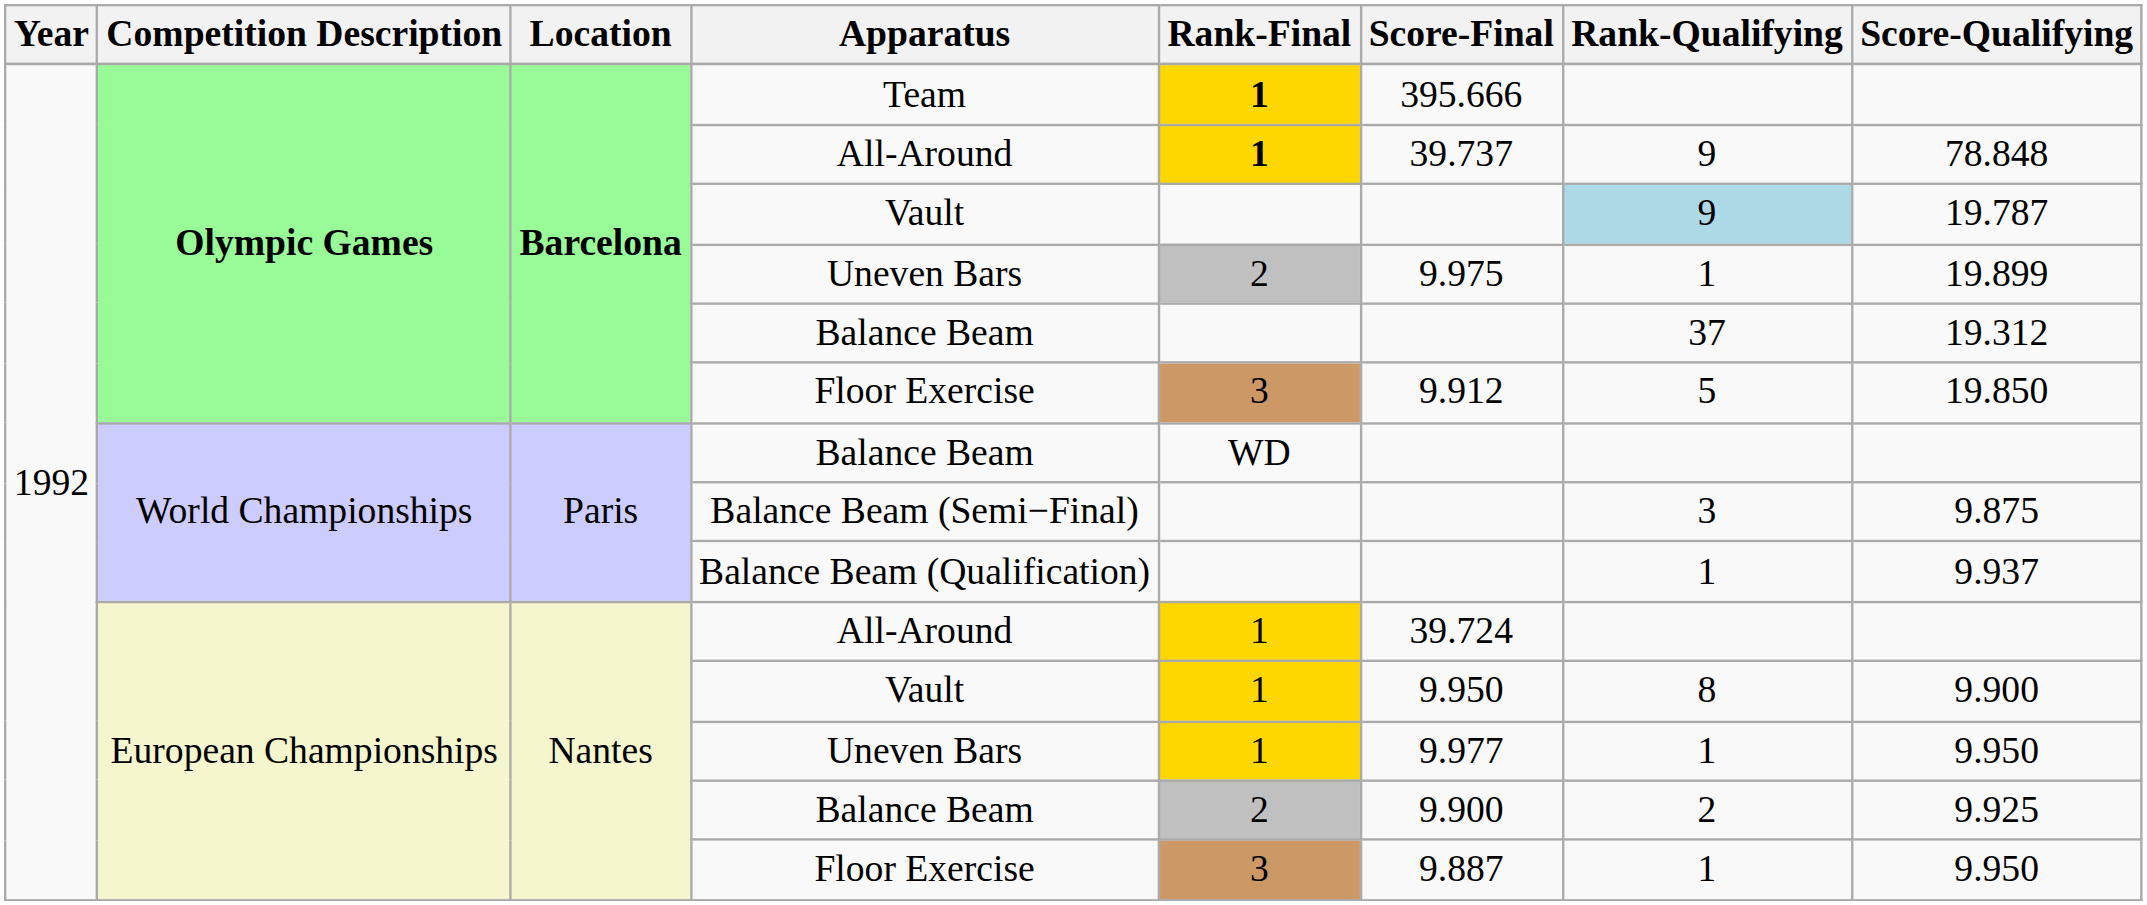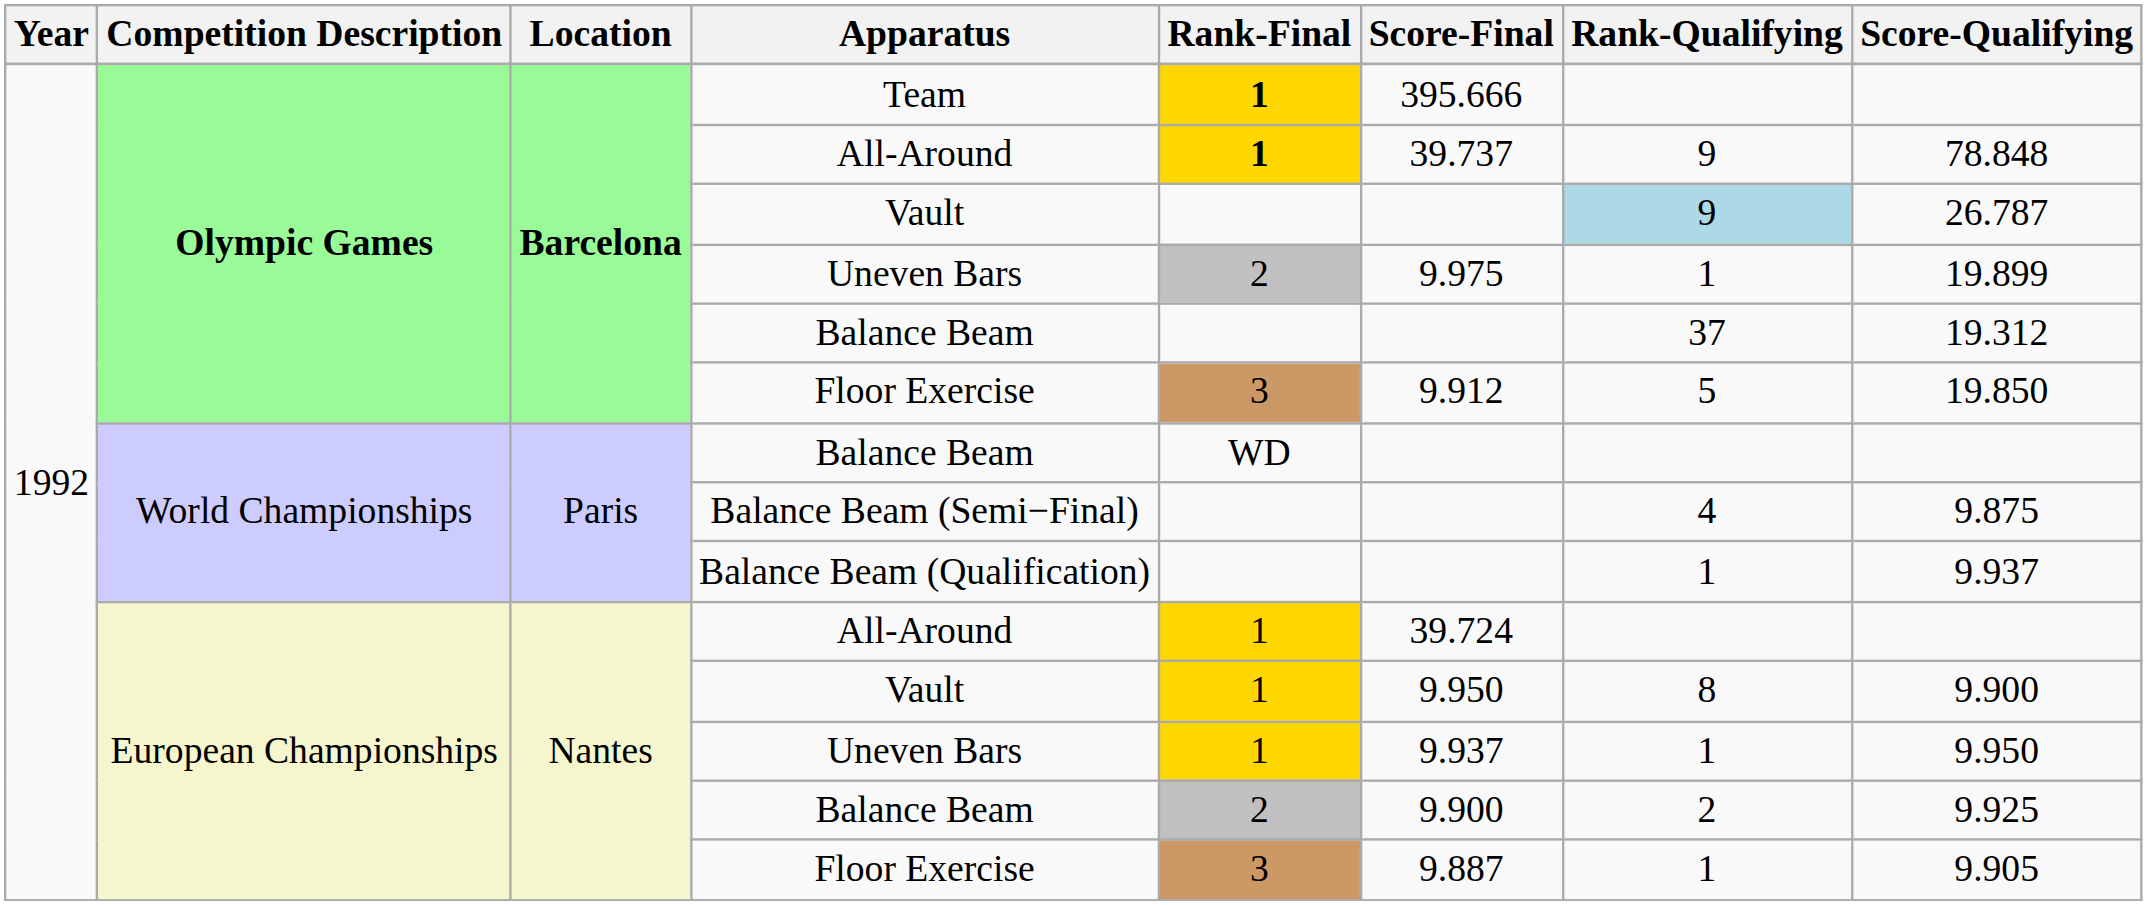 <table class="wikitable" style="text-align:center">
 <tr>
 <th>Year</th>
 <th>Competition Description</th>
 <th>Location</th>
 <th>Apparatus</th>
 <th>Rank-Final</th>
 <th>Score-Final</th>
 <th>Rank-Qualifying</th>
 <th>Score-Qualifying</th>
 </tr>
 <tr>
 </tr>
 <tr>
 <td rowspan=14>1992</td>
 <td bgcolor=98FB98 rowspan=6><strong>Olympic Games</strong></td>
 <td bgcolor=98FB98 rowspan=6><strong>Barcelona</strong></td>
 <td>Team</td>
 <td bgcolor=gold><strong>1</strong></td>
 <td>395.666</td>
 <td></td>
 <td></td>
 </tr>
 <tr>
 <td>All-Around</td>
 <td bgcolor=gold><strong>1</strong></td>
 <td>39.737</td>
 <td>9</td>
 <td>78.848</td>
 </tr>
 <tr>
 <td>Vault</td>
 <td></td>
 <td></td>
 <td style="background: lightblue;">9</td>
-<td>19.787</td>
+<td>26.787</td>
 </tr>
 <tr>
 <td>Uneven Bars</td>
 <td bgcolor=silver>2</td>
 <td>9.975</td>
 <td>1</td>
 <td>19.899</td>
 </tr>
 <tr>
 <td>Balance Beam</td>
 <td></td>
 <td></td>
 <td>37</td>
 <td>19.312</td>
 </tr>
 <tr>
 <td>Floor Exercise</td>
 <td bgcolor=cc9966>3</td>
 <td>9.912</td>
 <td>5</td>
 <td>19.850</td>
 </tr>
 <tr>
 <td bgcolor=#CCCCFF rowspan=3>World Championships</td>
 <td bgcolor=#CCCCFF rowspan=3>Paris</td>
 <td>Balance Beam</td>
 <td>WD</td>
 <td></td>
 <td></td>
 <td></td>
 </tr>
 <tr>
 <td>Balance Beam (Semi−Final)</td>
 <td></td>
 <td></td>
-<td>3</td>
+<td>4</td>
 <td>9.875</td>
 </tr>
 <tr>
 <td>Balance Beam (Qualification)</td>
 <td></td>
 <td></td>
 <td>1</td>
 <td>9.937</td>
 </tr>
 <tr>
 <td bgcolor=#F5F6CE rowspan=5>European Championships</td>
 <td bgcolor=#F5F6CE rowspan=5>Nantes</td>
 <td>All-Around</td>
 <td bgcolor=gold>1</td>
 <td>39.724</td>
 <td></td>
 <td></td>
 </tr>
 <tr>
 <td>Vault</td>
 <td bgcolor=gold>1</td>
 <td>9.950</td>
 <td>8</td>
 <td>9.900</td>
 </tr>
 <tr>
 <td>Uneven Bars</td>
 <td bgcolor=gold>1</td>
-<td>9.977</td>
+<td>9.937</td>
 <td>1</td>
 <td>9.950</td>
 </tr>
 <tr>
 <td>Balance Beam</td>
 <td bgcolor=silver>2</td>
 <td>9.900</td>
 <td>2</td>
 <td>9.925</td>
 </tr>
 <tr>
 <td>Floor Exercise</td>
 <td bgcolor=cc9966>3</td>
 <td>9.887</td>
 <td>1</td>
-<td>9.950</td>
+<td>9.905</td>
 </tr>
 <tr>
 </tr>
 </table>
